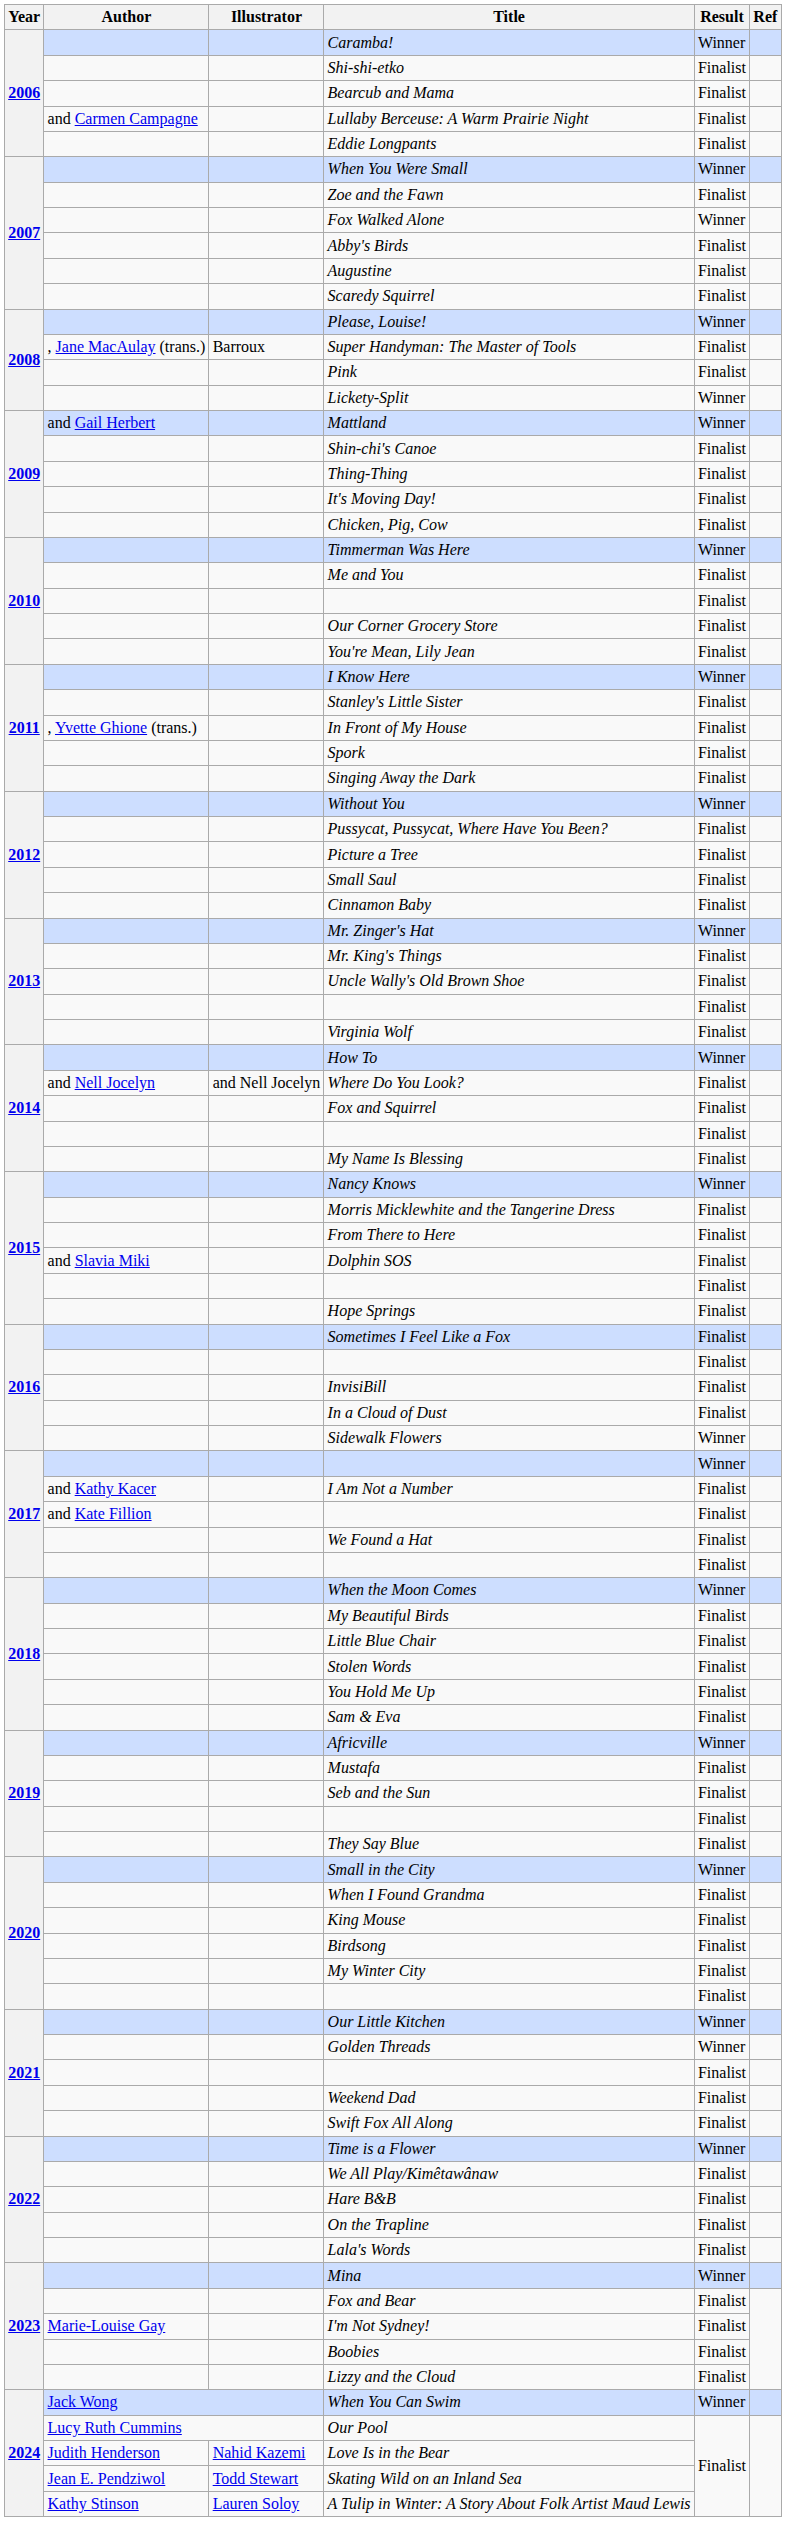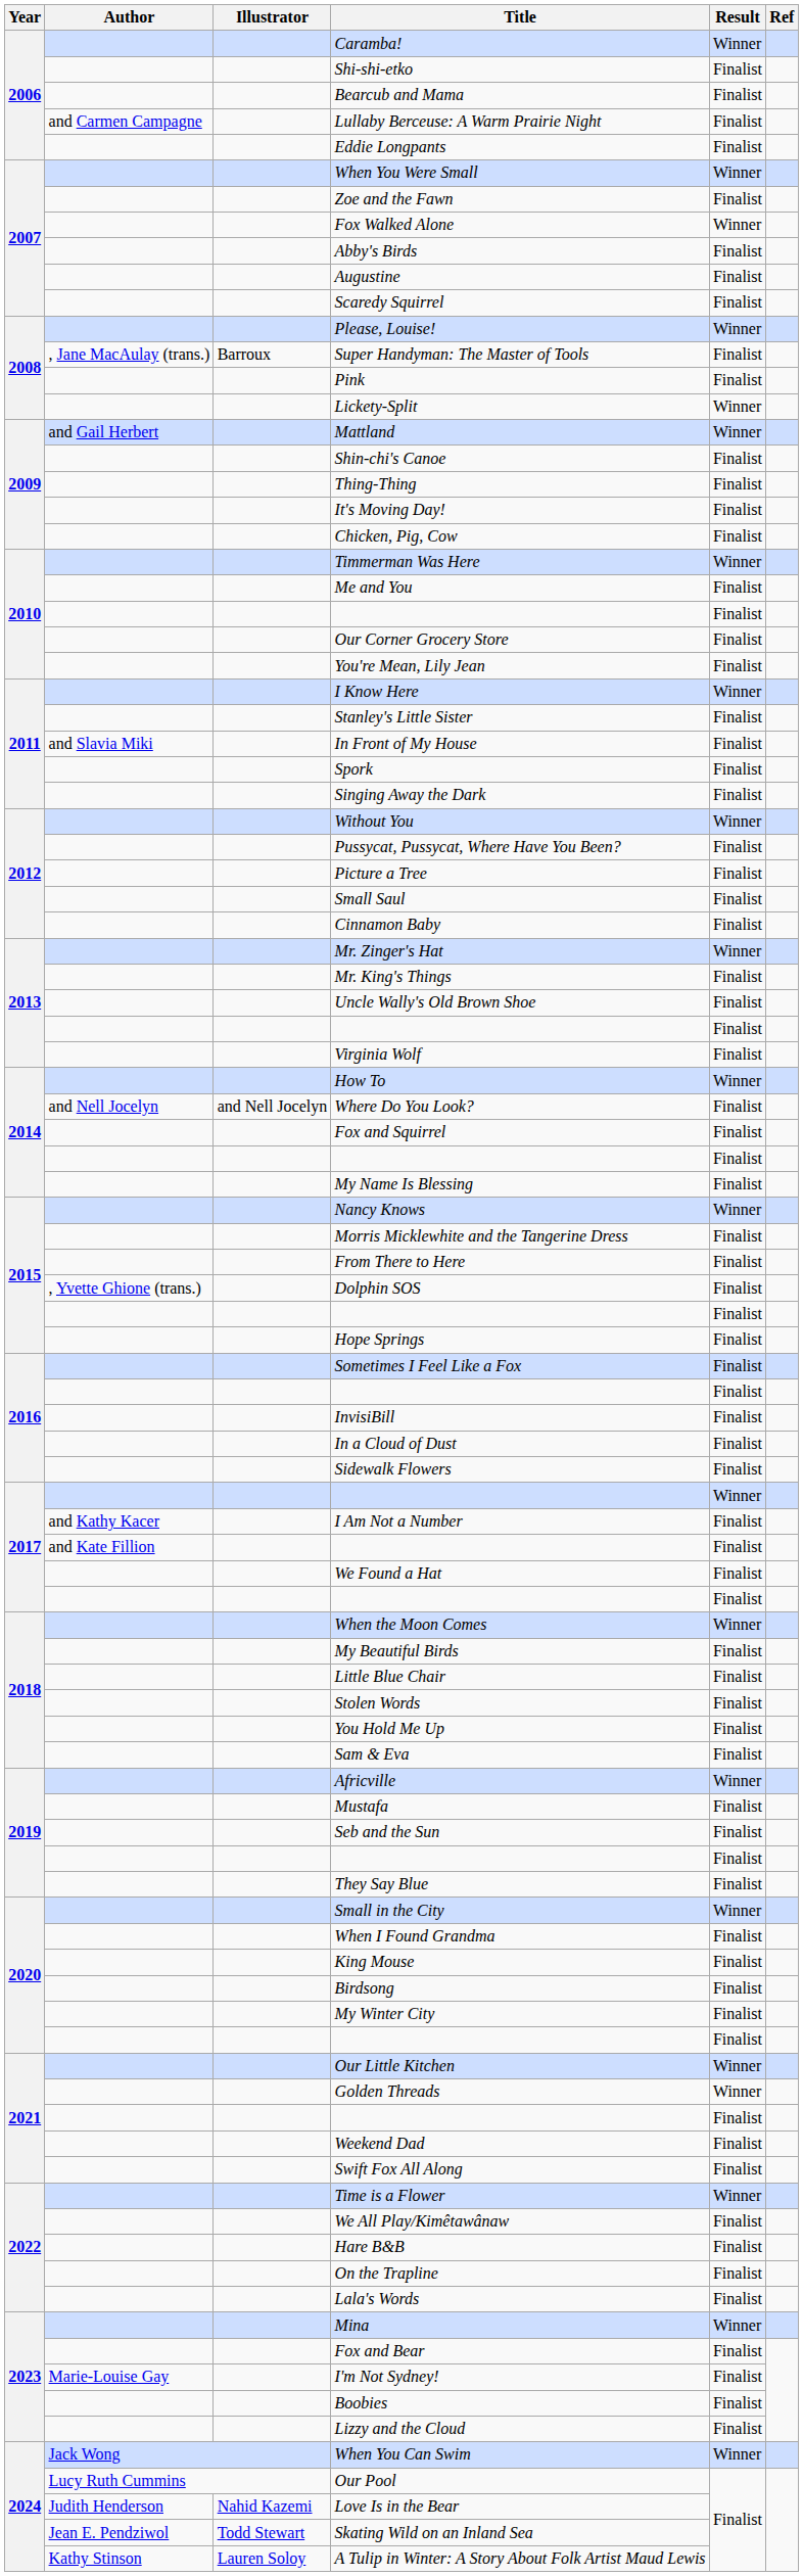 <table class="wikitable sortable mw-collapsible">
 <tr>
 <th>Year</th>
 <th>Author</th>
 <th>Illustrator</th>
 <th>Title</th>
 <th>Result</th>
 <th>Ref</th>
 </tr>
 <tr style=background:#cddeff>
 <th rowspan="5"><a href='#'>2006</a></th>
 <td></td>
 <td></td>
 <td><em>Caramba!</em></td>
 <td>Winner</td>
 <td></td>
 </tr>
 <tr>
 <td></td>
 <td></td>
 <td><em>Shi-shi-etko</em></td>
 <td>Finalist</td>
 <td></td>
 </tr>
 <tr>
 <td></td>
 <td></td>
 <td><em>Bearcub and Mama</em></td>
 <td>Finalist</td>
 <td></td>
 </tr>
 <tr>
 <td> and <a href='#'>Carmen Campagne</a></td>
 <td></td>
 <td><em>Lullaby Berceuse: A Warm Prairie Night</em></td>
 <td>Finalist</td>
 <td></td>
 </tr>
 <tr>
 <td></td>
 <td></td>
 <td><em>Eddie Longpants</em></td>
 <td>Finalist</td>
 <td></td>
 </tr>
 <tr style=background:#cddeff>
 <th rowspan="6"><a href='#'>2007</a></th>
 <td></td>
 <td></td>
 <td><em>When You Were Small</em></td>
 <td>Winner</td>
 <td></td>
 </tr>
 <tr>
 <td></td>
 <td></td>
 <td><em>Zoe and the Fawn</em></td>
 <td>Finalist</td>
 <td></td>
 </tr>
 <tr>
 <td></td>
 <td></td>
 <td><em>Fox Walked Alone</em></td>
 <td>Winner</td>
 <td></td>
 </tr>
 <tr>
 <td></td>
 <td></td>
 <td><em>Abby's Birds</em></td>
 <td>Finalist</td>
 <td></td>
 </tr>
 <tr>
 <td></td>
 <td></td>
 <td><em>Augustine</em></td>
 <td>Finalist</td>
 <td></td>
 </tr>
 <tr>
 <td></td>
 <td></td>
 <td><em>Scaredy Squirrel</em></td>
 <td>Finalist</td>
 <td></td>
 </tr>
 <tr style=background:#cddeff>
 <th rowspan="4"><a href='#'>2008</a></th>
 <td></td>
 <td></td>
 <td><em>Please, Louise!</em></td>
 <td>Winner</td>
 <td></td>
 </tr>
 <tr>
 <td>, <a href='#'>Jane MacAulay</a> (trans.)</td>
 <td>Barroux</td>
 <td><em>Super Handyman: The Master of Tools</em></td>
 <td>Finalist</td>
 <td></td>
 </tr>
 <tr>
 <td></td>
 <td></td>
 <td><em>Pink</em></td>
 <td>Finalist</td>
 <td></td>
 </tr>
 <tr>
 <td></td>
 <td></td>
 <td><em>Lickety-Split</em></td>
 <td>Winner</td>
 <td></td>
 </tr>
 <tr style=background:#cddeff>
 <th rowspan="5"><a href='#'>2009</a></th>
 <td> and <a href='#'>Gail Herbert</a></td>
 <td></td>
 <td><em>Mattland</em></td>
 <td>Winner</td>
 <td></td>
 </tr>
 <tr>
 <td></td>
 <td></td>
 <td><em>Shin-chi's Canoe</em></td>
 <td>Finalist</td>
 <td></td>
 </tr>
 <tr>
 <td></td>
 <td></td>
 <td><em>Thing-Thing</em></td>
 <td>Finalist</td>
 <td></td>
 </tr>
 <tr>
 <td></td>
 <td></td>
 <td><em>It's Moving Day!</em></td>
 <td>Finalist</td>
 <td></td>
 </tr>
 <tr>
 <td></td>
 <td></td>
 <td><em>Chicken, Pig, Cow</em></td>
 <td>Finalist</td>
 <td></td>
 </tr>
 <tr style=background:#cddeff>
 <th rowspan="5"><a href='#'>2010</a></th>
 <td></td>
 <td></td>
 <td><em>Timmerman Was Here</em></td>
 <td>Winner</td>
 <td></td>
 </tr>
 <tr>
 <td></td>
 <td></td>
 <td><em>Me and You</em></td>
 <td>Finalist</td>
 <td></td>
 </tr>
 <tr>
 <td></td>
 <td></td>
 <td><em></em></td>
 <td>Finalist</td>
 <td></td>
 </tr>
 <tr>
 <td></td>
 <td></td>
 <td><em>Our Corner Grocery Store</em></td>
 <td>Finalist</td>
 <td></td>
 </tr>
 <tr>
 <td></td>
 <td></td>
 <td><em>You're Mean, Lily Jean</em></td>
 <td>Finalist</td>
 <td></td>
 </tr>
 <tr style=background:#cddeff>
 <th rowspan="5"><a href='#'>2011</a></th>
 <td></td>
 <td></td>
 <td><em>I Know Here</em></td>
 <td>Winner</td>
 <td></td>
 </tr>
 <tr>
 <td></td>
 <td></td>
 <td><em>Stanley's Little Sister</em></td>
 <td>Finalist</td>
 <td></td>
 </tr>
 <tr>
-<td>, <a href='#'>Yvette Ghione</a> (trans.)</td>
+<td> and <a href='#'>Slavia Miki</a></td>
 <td></td>
 <td><em>In Front of My House</em></td>
 <td>Finalist</td>
 <td></td>
 </tr>
 <tr>
 <td></td>
 <td></td>
 <td><em>Spork</em></td>
 <td>Finalist</td>
 <td></td>
 </tr>
 <tr>
 <td></td>
 <td></td>
 <td><em>Singing Away the Dark</em></td>
 <td>Finalist</td>
 <td></td>
 </tr>
 <tr style=background:#cddeff>
 <th rowspan="5"><a href='#'>2012</a></th>
 <td></td>
 <td></td>
 <td><em>Without You</em></td>
 <td>Winner</td>
 <td></td>
 </tr>
 <tr>
 <td></td>
 <td></td>
 <td><em>Pussycat, Pussycat, Where Have You Been?</em></td>
 <td>Finalist</td>
 <td></td>
 </tr>
 <tr>
 <td></td>
 <td></td>
 <td><em>Picture a Tree</em></td>
 <td>Finalist</td>
 <td></td>
 </tr>
 <tr>
 <td></td>
 <td></td>
 <td><em>Small Saul</em></td>
 <td>Finalist</td>
 <td></td>
 </tr>
 <tr>
 <td></td>
 <td></td>
 <td><em>Cinnamon Baby</em></td>
 <td>Finalist</td>
 <td></td>
 </tr>
 <tr style=background:#cddeff>
 <th rowspan="5"><a href='#'>2013</a></th>
 <td></td>
 <td></td>
 <td><em>Mr. Zinger's Hat</em></td>
 <td>Winner</td>
 <td></td>
 </tr>
 <tr>
 <td></td>
 <td></td>
 <td><em>Mr. King's Things</em></td>
 <td>Finalist</td>
 <td></td>
 </tr>
 <tr>
 <td></td>
 <td></td>
 <td><em>Uncle Wally's Old Brown Shoe</em></td>
 <td>Finalist</td>
 <td></td>
 </tr>
 <tr>
 <td></td>
 <td></td>
 <td><em></em></td>
 <td>Finalist</td>
 <td></td>
 </tr>
 <tr>
 <td></td>
 <td></td>
 <td><em>Virginia Wolf</em></td>
 <td>Finalist</td>
 <td></td>
 </tr>
 <tr style=background:#cddeff>
 <th rowspan="5"><a href='#'>2014</a></th>
 <td></td>
 <td></td>
 <td><em>How To</em></td>
 <td>Winner</td>
 <td></td>
 </tr>
 <tr>
 <td> and <a href='#'>Nell Jocelyn</a></td>
 <td> and Nell Jocelyn</td>
 <td><em>Where Do You Look?</em></td>
 <td>Finalist</td>
 <td></td>
 </tr>
 <tr>
 <td></td>
 <td></td>
 <td><em>Fox and Squirrel</em></td>
 <td>Finalist</td>
 <td></td>
 </tr>
 <tr>
 <td></td>
 <td></td>
 <td><em></em></td>
 <td>Finalist</td>
 <td></td>
 </tr>
 <tr>
 <td></td>
 <td></td>
 <td><em>My Name Is Blessing</em></td>
 <td>Finalist</td>
 <td></td>
 </tr>
 <tr style=background:#cddeff>
 <th rowspan="6"><a href='#'>2015</a></th>
 <td></td>
 <td></td>
 <td><em>Nancy Knows</em></td>
 <td>Winner</td>
 <td></td>
 </tr>
 <tr>
 <td></td>
 <td></td>
 <td><em>Morris Micklewhite and the Tangerine Dress</em></td>
 <td>Finalist</td>
 <td></td>
 </tr>
 <tr>
 <td></td>
 <td></td>
 <td><em>From There to Here</em></td>
 <td>Finalist</td>
 <td></td>
 </tr>
 <tr>
-<td> and <a href='#'>Slavia Miki</a></td>
+<td>, <a href='#'>Yvette Ghione</a> (trans.)</td>
 <td></td>
 <td><em>Dolphin SOS</em></td>
 <td>Finalist</td>
 <td></td>
 </tr>
 <tr>
 <td></td>
 <td></td>
 <td><em></em></td>
 <td>Finalist</td>
 <td></td>
 </tr>
 <tr>
 <td></td>
 <td></td>
 <td><em>Hope Springs</em></td>
 <td>Finalist</td>
 <td></td>
 </tr>
 <tr style=background:#cddeff>
 <th rowspan="5"><a href='#'>2016</a></th>
 <td></td>
 <td></td>
 <td><em>Sometimes I Feel Like a Fox</em></td>
 <td>Finalist</td>
 <td></td>
 </tr>
 <tr>
 <td></td>
 <td></td>
 <td><em></em></td>
 <td>Finalist</td>
 <td></td>
 </tr>
 <tr>
 <td></td>
 <td></td>
 <td><em>InvisiBill</em></td>
 <td>Finalist</td>
 <td></td>
 </tr>
 <tr>
 <td></td>
 <td></td>
 <td><em>In a Cloud of Dust</em></td>
 <td>Finalist</td>
 <td></td>
 </tr>
 <tr>
 <td></td>
 <td></td>
 <td><em>Sidewalk Flowers</em></td>
-<td>Winner</td>
+<td>Finalist</td>
 <td></td>
 </tr>
 <tr style=background:#cddeff>
 <th rowspan="5"><a href='#'>2017</a></th>
 <td></td>
 <td></td>
 <td><em></em></td>
 <td>Winner</td>
 <td></td>
 </tr>
 <tr>
 <td> and <a href='#'>Kathy Kacer</a></td>
 <td></td>
 <td><em>I Am Not a Number</em></td>
 <td>Finalist</td>
 <td></td>
 </tr>
 <tr>
 <td> and <a href='#'>Kate Fillion</a></td>
 <td></td>
 <td><em></em></td>
 <td>Finalist</td>
 <td></td>
 </tr>
 <tr>
 <td></td>
 <td></td>
 <td><em>We Found a Hat</em></td>
 <td>Finalist</td>
 <td></td>
 </tr>
 <tr>
 <td></td>
 <td></td>
 <td><em></em></td>
 <td>Finalist</td>
 <td></td>
 </tr>
 <tr style=background:#cddeff>
 <th rowspan="6"><a href='#'>2018</a></th>
 <td></td>
 <td></td>
 <td><em>When the Moon Comes</em></td>
 <td>Winner</td>
 <td></td>
 </tr>
 <tr>
 <td></td>
 <td></td>
 <td><em>My Beautiful Birds</em></td>
 <td>Finalist</td>
 <td></td>
 </tr>
 <tr>
 <td></td>
 <td></td>
 <td><em>Little Blue Chair</em></td>
 <td>Finalist</td>
 <td></td>
 </tr>
 <tr>
 <td></td>
 <td></td>
 <td><em>Stolen Words</em></td>
 <td>Finalist</td>
 <td></td>
 </tr>
 <tr>
 <td></td>
 <td></td>
 <td><em>You Hold Me Up</em></td>
 <td>Finalist</td>
 <td></td>
 </tr>
 <tr>
 <td></td>
 <td></td>
 <td><em>Sam & Eva</em></td>
 <td>Finalist</td>
 <td></td>
 </tr>
 <tr style=background:#cddeff>
 <th rowspan="5"><a href='#'>2019</a></th>
 <td></td>
 <td></td>
 <td><em>Africville</em></td>
 <td>Winner</td>
 <td></td>
 </tr>
 <tr>
 <td></td>
 <td></td>
 <td><em>Mustafa</em></td>
 <td>Finalist</td>
 <td></td>
 </tr>
 <tr>
 <td></td>
 <td></td>
 <td><em>Seb and the Sun</em></td>
 <td>Finalist</td>
 <td></td>
 </tr>
 <tr>
 <td></td>
 <td></td>
 <td><em></em></td>
 <td>Finalist</td>
 <td></td>
 </tr>
 <tr>
 <td></td>
 <td></td>
 <td><em>They Say Blue</em></td>
 <td>Finalist</td>
 <td></td>
 </tr>
 <tr style=background:#cddeff>
 <th rowspan="6"><a href='#'>2020</a></th>
 <td></td>
 <td></td>
 <td><em>Small in the City</em></td>
 <td>Winner</td>
 <td></td>
 </tr>
 <tr>
 <td></td>
 <td></td>
 <td><em>When I Found Grandma</em></td>
 <td>Finalist</td>
 <td></td>
 </tr>
 <tr>
 <td></td>
 <td></td>
 <td><em>King Mouse</em></td>
 <td>Finalist</td>
 <td></td>
 </tr>
 <tr>
 <td></td>
 <td></td>
 <td><em>Birdsong</em></td>
 <td>Finalist</td>
 <td></td>
 </tr>
 <tr>
 <td></td>
 <td></td>
 <td><em>My Winter City</em></td>
 <td>Finalist</td>
 <td></td>
 </tr>
 <tr>
 <td></td>
 <td></td>
 <td><em></em></td>
 <td>Finalist</td>
 <td></td>
 </tr>
 <tr style=background:#cddeff>
 <th rowspan="5"><a href='#'>2021</a></th>
 <td></td>
 <td></td>
 <td><em>Our Little Kitchen</em></td>
 <td>Winner</td>
 <td></td>
 </tr>
 <tr>
 <td></td>
 <td></td>
 <td><em>Golden Threads</em></td>
 <td>Winner</td>
 <td></td>
 </tr>
 <tr>
 <td></td>
 <td></td>
 <td><em></em></td>
 <td>Finalist</td>
 <td></td>
 </tr>
 <tr>
 <td></td>
 <td></td>
 <td><em>Weekend Dad</em></td>
 <td>Finalist</td>
 <td></td>
 </tr>
 <tr>
 <td></td>
 <td></td>
 <td><em>Swift Fox All Along</em></td>
 <td>Finalist</td>
 <td></td>
 </tr>
 <tr style=background:#cddeff>
 <th rowspan="5"><a href='#'>2022</a></th>
 <td></td>
 <td></td>
 <td><em>Time is a Flower</em></td>
 <td>Winner</td>
 <td></td>
 </tr>
 <tr>
 <td></td>
 <td></td>
 <td><em>We All Play/Kimêtawânaw</em></td>
 <td>Finalist</td>
 <td></td>
 </tr>
 <tr>
 <td></td>
 <td></td>
 <td><em>Hare B&B</em></td>
 <td>Finalist</td>
 <td></td>
 </tr>
 <tr>
 <td></td>
 <td></td>
 <td><em>On the Trapline</em></td>
 <td>Finalist</td>
 <td></td>
 </tr>
 <tr>
 <td></td>
 <td></td>
 <td><em>Lala's Words</em></td>
 <td>Finalist</td>
 <td></td>
 </tr>
 <tr style=background:#cddeff>
 <th rowspan="5"><a href='#'>2023</a></th>
 <td></td>
 <td></td>
 <td><em>Mina</em></td>
 <td>Winner</td>
 <td></td>
 </tr>
 <tr>
 <td></td>
 <td></td>
 <td><em>Fox and Bear</em></td>
 <td>Finalist</td>
 <td rowspan="4"></td>
 </tr>
 <tr>
 <td><a href='#'>Marie-Louise Gay</a></td>
 <td></td>
 <td><em>I'm Not Sydney!</em></td>
 <td>Finalist</td>
 </tr>
 <tr>
 <td></td>
 <td></td>
 <td><em>Boobies</em></td>
 <td>Finalist</td>
 </tr>
 <tr>
 <td></td>
 <td></td>
 <td><em>Lizzy and the Cloud</em></td>
 <td>Finalist</td>
 </tr>
 <tr style=background:#cddeff>
 <th rowspan=5><a href='#'>2024</a></th>
 <td colspan=2><a href='#'>Jack Wong</a></td>
 <td><em>When You Can Swim</em></td>
 <td>Winner</td>
 <td></td>
 </tr>
 <tr>
 <td colspan=2><a href='#'>Lucy Ruth Cummins</a></td>
 <td><em>Our Pool</em></td>
 <td rowspan=4>Finalist</td>
 <td rowspan=4></td>
 </tr>
 <tr>
 <td><a href='#'>Judith Henderson</a></td>
 <td><a href='#'>Nahid Kazemi</a></td>
 <td><em>Love Is in the Bear</em></td>
 </tr>
 <tr>
 <td><a href='#'>Jean E. Pendziwol</a></td>
 <td><a href='#'>Todd Stewart</a></td>
 <td><em>Skating Wild on an Inland Sea</em></td>
 </tr>
 <tr>
 <td><a href='#'>Kathy Stinson</a></td>
 <td><a href='#'>Lauren Soloy</a></td>
 <td><em>A Tulip in Winter: A Story About Folk Artist Maud Lewis</em></td>
 </tr>
 </table>
